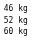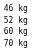 <table>
 <tr>
 <td>46 kg<br></td>
 <td></td>
 <td></td>
 <td></td>
 </tr>
 <tr>
 <td>52 kg<br></td>
 <td></td>
 <td></td>
 <td></td>
 </tr>
 <tr>
 <td>60 kg<br></td>
 <td></td>
 <td></td>
 <td></td>
 </tr>
 <tr>
+<td>70 kg<br></td>
+<td></td>
+<td></td>
+<td></td>
+</tr>
+<tr>
 </tr>
 </table>
